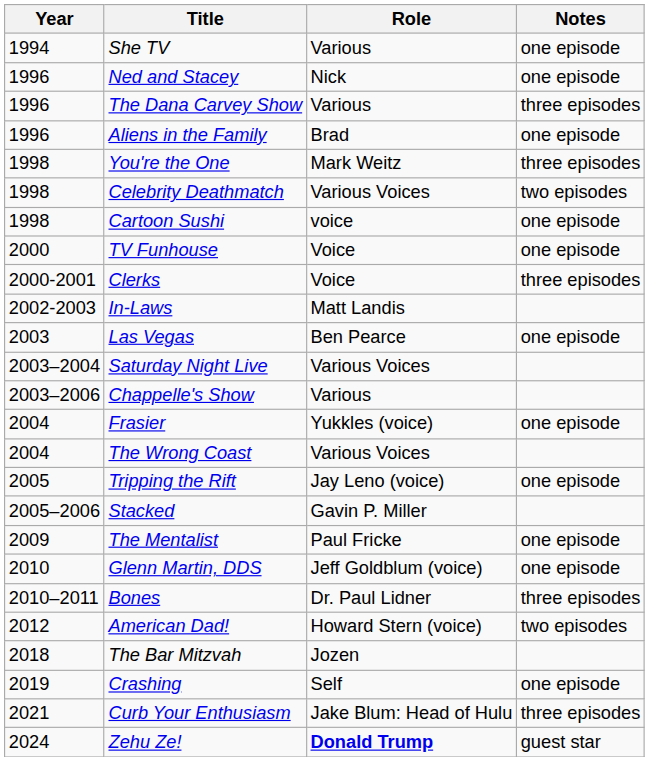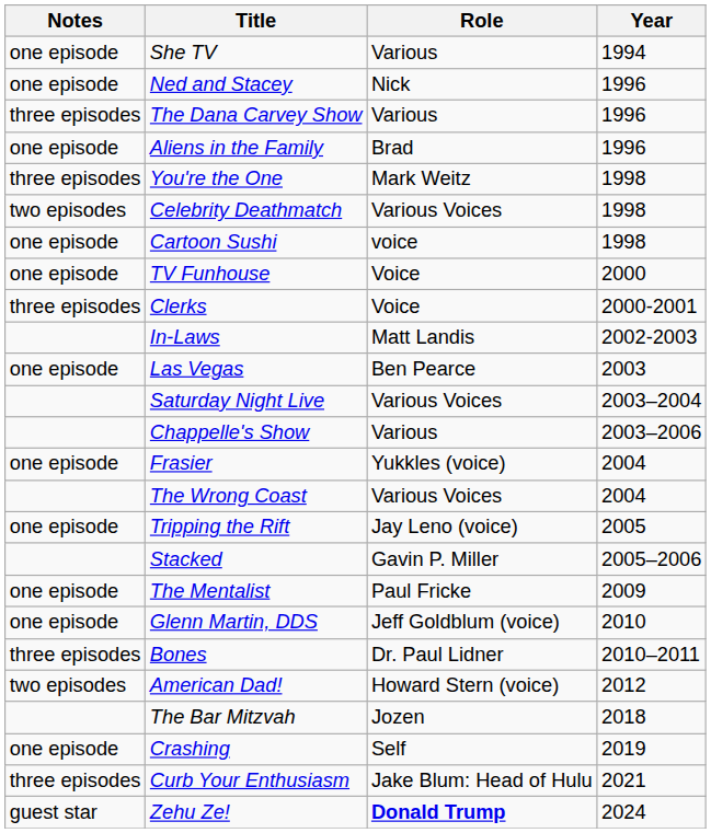 <table class="wikitable sortable">
 <tr>
-<th>Year</th>
+<th class="unsortable">Notes</th>
 <th>Title</th>
 <th>Role</th>
-<th class="unsortable">Notes</th>
+<th>Year</th>
 </tr>
 <tr>
-<td>1994</td>
+<td>one episode</td>
 <td><em>She TV</em></td>
 <td>Various</td>
-<td>one episode</td>
+<td>1994</td>
 </tr>
 <tr>
-<td>1996</td>
+<td>one episode</td>
 <td><em><a href='#'>Ned and Stacey</a></em></td>
 <td>Nick</td>
-<td>one episode</td>
+<td>1996</td>
 </tr>
 <tr>
-<td>1996</td>
+<td>three episodes</td>
 <td><em><a href='#'>The Dana Carvey Show</a></em></td>
 <td>Various</td>
-<td>three episodes</td>
+<td>1996</td>
 </tr>
 <tr>
-<td>1996</td>
+<td>one episode</td>
 <td><em><a href='#'>Aliens in the Family</a></em></td>
 <td>Brad</td>
-<td>one episode</td>
+<td>1996</td>
 </tr>
 <tr>
-<td>1998</td>
+<td>three episodes</td>
 <td><em><a href='#'>You're the One</a></em></td>
 <td>Mark Weitz</td>
-<td>three episodes</td>
+<td>1998</td>
 </tr>
 <tr>
-<td>1998</td>
+<td>two episodes</td>
 <td><em><a href='#'>Celebrity Deathmatch</a></em></td>
 <td>Various Voices</td>
-<td>two episodes</td>
+<td>1998</td>
 </tr>
 <tr>
-<td>1998</td>
+<td>one episode</td>
 <td><em><a href='#'>Cartoon Sushi</a></em></td>
 <td>voice</td>
-<td>one episode</td>
+<td>1998</td>
 </tr>
 <tr>
-<td>2000</td>
+<td>one episode</td>
 <td><em><a href='#'>TV Funhouse</a></em></td>
 <td>Voice</td>
-<td>one episode</td>
+<td>2000</td>
 </tr>
 <tr>
-<td>2000-2001</td>
+<td>three episodes</td>
 <td><em><a href='#'>Clerks</a></em></td>
 <td>Voice</td>
-<td>three episodes</td>
+<td>2000-2001</td>
 </tr>
 <tr>
-<td>2002-2003</td>
+<td></td>
 <td><em><a href='#'>In-Laws</a></em></td>
 <td>Matt Landis</td>
-<td></td>
+<td>2002-2003</td>
 </tr>
 <tr>
-<td>2003</td>
+<td>one episode</td>
 <td><em><a href='#'>Las Vegas</a></em></td>
 <td>Ben Pearce</td>
-<td>one episode</td>
+<td>2003</td>
 </tr>
 <tr>
-<td>2003–2004</td>
+<td></td>
 <td><em><a href='#'>Saturday Night Live</a></em></td>
 <td>Various Voices</td>
-<td></td>
+<td>2003–2004</td>
 </tr>
 <tr>
-<td>2003–2006</td>
+<td></td>
 <td><em><a href='#'>Chappelle's Show</a></em></td>
 <td>Various</td>
-<td></td>
+<td>2003–2006</td>
 </tr>
 <tr>
-<td>2004</td>
+<td>one episode</td>
 <td><em><a href='#'>Frasier</a></em></td>
 <td>Yukkles (voice)</td>
-<td>one episode</td>
+<td>2004</td>
 </tr>
 <tr>
-<td>2004</td>
+<td></td>
 <td><em><a href='#'>The Wrong Coast</a></em></td>
 <td>Various Voices</td>
-<td></td>
+<td>2004</td>
 </tr>
 <tr>
-<td>2005</td>
+<td>one episode</td>
 <td><em><a href='#'>Tripping the Rift</a></em></td>
 <td>Jay Leno (voice)</td>
-<td>one episode</td>
+<td>2005</td>
 </tr>
 <tr>
-<td>2005–2006</td>
+<td></td>
 <td><em><a href='#'>Stacked</a></em></td>
 <td>Gavin P. Miller</td>
-<td></td>
+<td>2005–2006</td>
 </tr>
 <tr>
-<td>2009</td>
+<td>one episode</td>
 <td><em><a href='#'>The Mentalist</a></em></td>
 <td>Paul Fricke</td>
-<td>one episode</td>
+<td>2009</td>
 </tr>
 <tr>
-<td>2010</td>
+<td>one episode</td>
 <td><em><a href='#'>Glenn Martin, DDS</a></em></td>
 <td>Jeff Goldblum (voice)</td>
-<td>one episode</td>
+<td>2010</td>
 </tr>
 <tr>
-<td>2010–2011</td>
+<td>three episodes</td>
 <td><em><a href='#'>Bones</a></em></td>
 <td>Dr. Paul Lidner</td>
-<td>three episodes</td>
+<td>2010–2011</td>
 </tr>
 <tr>
-<td>2012</td>
+<td>two episodes</td>
 <td><em><a href='#'>American Dad!</a></em></td>
 <td>Howard Stern (voice)</td>
-<td>two episodes</td>
+<td>2012</td>
 </tr>
 <tr>
-<td>2018</td>
+<td></td>
 <td><em>The Bar Mitzvah</em></td>
 <td>Jozen</td>
-<td></td>
+<td>2018</td>
 </tr>
 <tr>
-<td>2019</td>
+<td>one episode</td>
 <td><em><a href='#'>Crashing</a></em></td>
 <td>Self</td>
-<td>one episode</td>
+<td>2019</td>
 </tr>
 <tr>
-<td>2021</td>
+<td>three episodes</td>
 <td><em><a href='#'>Curb Your Enthusiasm</a></em></td>
 <td>Jake Blum: Head of Hulu</td>
-<td>three episodes</td>
+<td>2021</td>
 </tr>
 <tr>
-<td>2024</td>
+<td>guest star</td>
 <td><em><a href='#'>Zehu Ze!</a></em></td>
 <td><strong><a href='#'>Donald Trump</a></strong></td>
-<td>guest star</td>
+<td>2024</td>
 </tr>
 </table>
